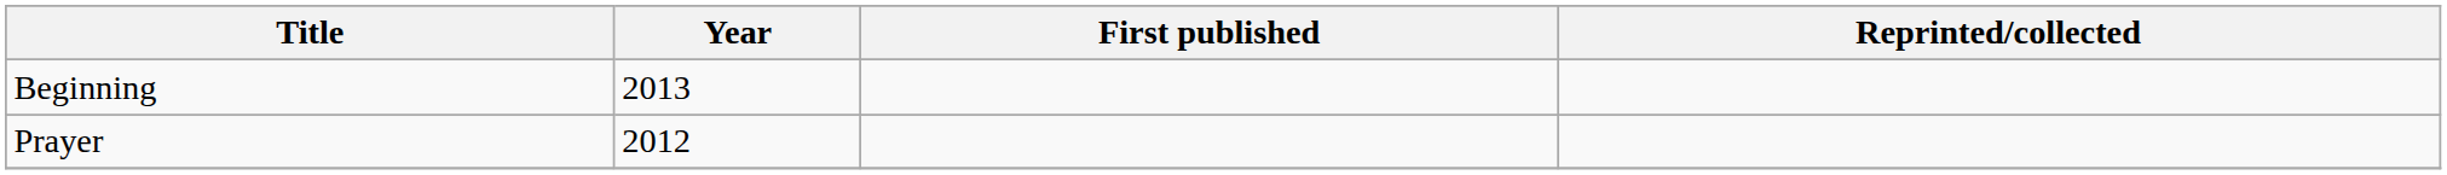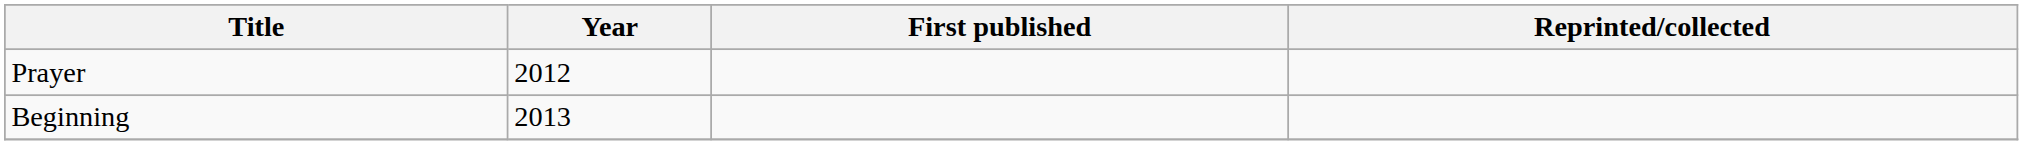 <table class='wikitable sortable' width='90%'>
 <tr>
 <th width=25%>Title</th>
 <th>Year</th>
 <th>First published</th>
 <th>Reprinted/collected</th>
 </tr>
 <tr>
+<td>Prayer</td>
+<td>2012</td>
+<td></td>
+<td></td>
+</tr>
+<tr>
 <td>Beginning</td>
 <td>2013</td>
 <td></td>
 <td></td>
 </tr>
 <tr>
-<td>Prayer</td>
-<td>2012</td>
-<td></td>
-<td></td>
-</tr>
-<tr>
 </tr>
 </table>
